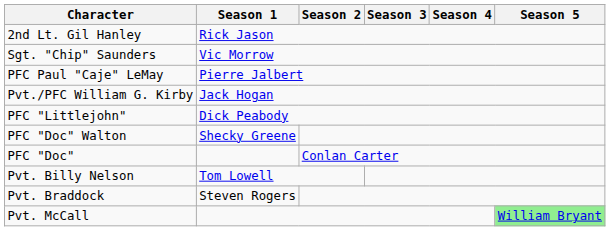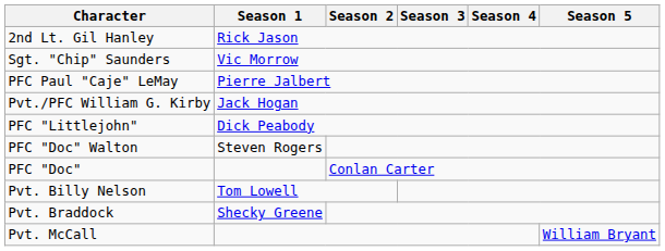 <table class="wikitable">
 <tr>
 <th>Character</th>
 <th>Season 1</th>
 <th>Season 2</th>
 <th>Season 3</th>
 <th>Season 4</th>
 <th>Season 5</th>
 </tr>
 <tr>
 <td>2nd Lt. Gil Hanley</td>
 <td colspan="5"><a href='#'>Rick Jason</a></td>
 </tr>
 <tr>
 <td>Sgt. "Chip" Saunders</td>
 <td colspan="5"><a href='#'>Vic Morrow</a></td>
 </tr>
 <tr>
 <td>PFC Paul "Caje" LeMay</td>
 <td colspan="5"><a href='#'>Pierre Jalbert</a></td>
 </tr>
 <tr>
 <td>Pvt./PFC William G. Kirby</td>
 <td colspan="5"><a href='#'>Jack Hogan</a></td>
 </tr>
 <tr>
 <td>PFC "Littlejohn"</td>
 <td colspan="5"><a href='#'>Dick Peabody</a></td>
 </tr>
 <tr>
 <td>PFC "Doc" Walton</td>
-<td><a href='#'>Shecky Greene</a></td>
+<td>Steven Rogers</td>
 <td colspan="4"></td>
 </tr>
 <tr>
 <td>PFC "Doc"</td>
 <td colspan="1"></td>
 <td colspan="4"><a href='#'>Conlan Carter</a></td>
 </tr>
 <tr>
 <td>Pvt. Billy Nelson</td>
 <td colspan="2"><a href='#'>Tom Lowell</a></td>
 <td colspan="3"></td>
 </tr>
 <tr>
 <td>Pvt. Braddock</td>
-<td>Steven Rogers</td>
+<td><a href='#'>Shecky Greene</a></td>
 <td colspan="4"></td>
 </tr>
 <tr>
 <td>Pvt. McCall</td>
 <td colspan="4"></td>
-<td style="background: lightgreen;"><a href='#'>William Bryant</a></td>
+<td><a href='#'>William Bryant</a></td>
 </tr>
 </table>
